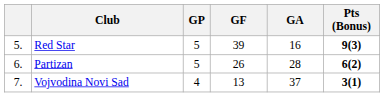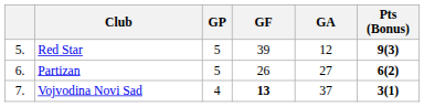 <table class="wikitable">
 <tr>
 <th width="30"></th>
 <th width="200">Club</th>
 <th width="30">GP</th>
 <th width="70">GF</th>
 <th width="70">GA</th>
 <th width="70">Pts (Bonus)</th>
 </tr>
 <tr bgcolor="#FFFFFF" align="center">
 <td>5.</td>
 <td align="left"><a href='#'>Red Star</a></td>
 <td>5</td>
 <td>39</td>
-<td>16</td>
+<td>12</td>
 <td><strong>9(3)</strong></td>
 </tr>
 <tr bgcolor="#FFFFFF" align="center">
 <td>6.</td>
 <td align="left"><a href='#'>Partizan</a></td>
 <td>5</td>
 <td>26</td>
-<td>28</td>
+<td>27</td>
 <td><strong>6(2)</strong></td>
 </tr>
 <tr bgcolor="#FFFFFF" align="center">
 <td>7.</td>
 <td align="left"><a href='#'>Vojvodina Novi Sad</a></td>
 <td>4</td>
-<td>13</td>
+<td><strong>13</strong></td>
 <td>37</td>
 <td><strong>3(1)</strong></td>
 </tr>
 </table>
